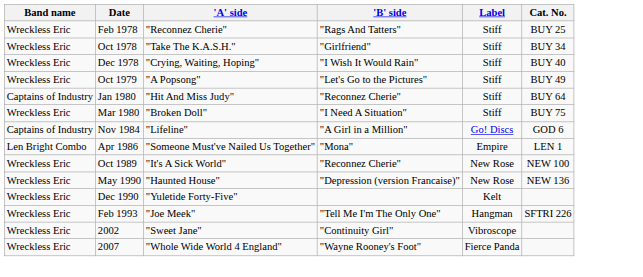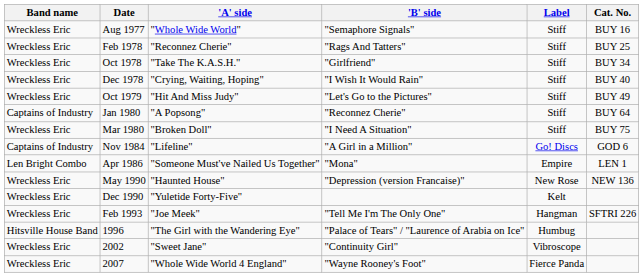 <table class="wikitable">
 <tr>
 <th style="text-align:center; vertical-align:top;">Band name</th>
 <th style="text-align:center; vertical-align:top;">Date</th>
 <th style="text-align:center; vertical-align:top;"><a href='#'>'A' side</a></th>
 <th style="text-align:center; vertical-align:top;"><a href='#'>'B' side</a></th>
 <th style="text-align:center; vertical-align:top;"><a href='#'>Label</a></th>
 <th style="text-align:center; vertical-align:top;">Cat. No.</th>
+</tr>
+<tr style="vertical-align:top;">
+<td style="text-align:left; ">Wreckless Eric</td>
+<td style="text-align:left; ">Aug 1977</td>
+<td style="text-align:left; ">"<a href='#'>Whole Wide World</a>"</td>
+<td style="text-align:left; ">"Semaphore Signals"</td>
+<td style="text-align:center; ">Stiff</td>
+<td style="text-align:center; ">BUY 16</td>
 </tr>
 <tr style="vertical-align:top;">
 <td style="text-align:left; ">Wreckless Eric</td>
 <td style="text-align:left; ">Feb 1978</td>
 <td style="text-align:left; ">"Reconnez Cherie"</td>
 <td style="text-align:left; ">"Rags And Tatters"</td>
 <td style="text-align:center; ">Stiff</td>
 <td style="text-align:center; ">BUY 25</td>
 </tr>
 <tr style="vertical-align:top;">
 <td style="text-align:left; ">Wreckless Eric</td>
 <td style="text-align:left; ">Oct 1978</td>
 <td style="text-align:left; ">"Take The K.A.S.H."</td>
 <td style="text-align:left; ">"Girlfriend"</td>
 <td style="text-align:center; ">Stiff</td>
 <td style="text-align:center; ">BUY 34</td>
 </tr>
 <tr style="vertical-align:top;">
 <td style="text-align:left; ">Wreckless Eric</td>
 <td style="text-align:left; ">Dec 1978</td>
 <td style="text-align:left; ">"Crying, Waiting, Hoping"</td>
 <td style="text-align:left; ">"I Wish It Would Rain"</td>
 <td style="text-align:center; ">Stiff</td>
 <td style="text-align:center; ">BUY 40</td>
 </tr>
 <tr style="vertical-align:top;">
 <td style="text-align:left; ">Wreckless Eric</td>
 <td style="text-align:left; ">Oct 1979</td>
-<td style="text-align:left; ">"A Popsong"</td>
+<td style="text-align:left; ">"Hit And Miss Judy"</td>
 <td style="text-align:left; ">"Let's Go to the Pictures"</td>
 <td style="text-align:center; ">Stiff</td>
 <td style="text-align:center; ">BUY 49</td>
 </tr>
 <tr style="vertical-align:top;">
 <td style="text-align:left; ">Captains of Industry</td>
 <td style="text-align:left; ">Jan 1980</td>
-<td style="text-align:left; ">"Hit And Miss Judy"</td>
+<td style="text-align:left; ">"A Popsong"</td>
 <td style="text-align:left; ">"Reconnez Cherie"</td>
 <td style="text-align:center; ">Stiff</td>
 <td style="text-align:center; ">BUY 64</td>
 </tr>
 <tr style="vertical-align:top;">
 <td style="text-align:left; ">Wreckless Eric</td>
 <td style="text-align:left; ">Mar 1980</td>
 <td style="text-align:left; ">"Broken Doll"</td>
 <td style="text-align:left; ">"I Need A Situation"</td>
 <td style="text-align:center; ">Stiff</td>
 <td style="text-align:center; ">BUY 75</td>
 </tr>
 <tr style="vertical-align:top;">
 <td style="text-align:left; ">Captains of Industry</td>
 <td style="text-align:left; ">Nov 1984</td>
 <td style="text-align:left; ">"Lifeline"</td>
 <td style="text-align:left; ">"A Girl in a Million"</td>
 <td style="text-align:center; "><a href='#'>Go! Discs</a></td>
 <td style="text-align:center; ">GOD 6</td>
 </tr>
 <tr style="vertical-align:top;">
 <td style="text-align:left; ">Len Bright Combo</td>
 <td style="text-align:left; ">Apr 1986</td>
 <td style="text-align:left; ">"Someone Must've Nailed Us Together"</td>
 <td style="text-align:left; ">"Mona"</td>
 <td style="text-align:center; ">Empire</td>
 <td style="text-align:center; ">LEN 1</td>
 </tr>
 <tr style="vertical-align:top;">
 <td style="text-align:left; ">Wreckless Eric</td>
-<td style="text-align:left; ">Oct 1989</td>
-<td style="text-align:left; ">"It's A Sick World"</td>
-<td style="text-align:left; ">"Reconnez Cherie"</td>
-<td style="text-align:center; ">New Rose</td>
-<td style="text-align:center; ">NEW 100</td>
-</tr>
-<tr style="vertical-align:top;">
-<td style="text-align:left; ">Wreckless Eric</td>
 <td style="text-align:left; ">May 1990</td>
 <td style="text-align:left; ">"Haunted House"</td>
 <td style="text-align:left; ">"Depression (version Francaise)"</td>
 <td style="text-align:center; ">New Rose</td>
 <td style="text-align:center; ">NEW 136</td>
 </tr>
 <tr style="vertical-align:top;">
 <td style="text-align:left; ">Wreckless Eric</td>
 <td style="text-align:left; ">Dec 1990</td>
 <td style="text-align:left; ">"Yuletide Forty-Five"</td>
 <td style="text-align:left; vertical-align:top;"></td>
 <td style="text-align:center; ">Kelt</td>
 <td style="text-align:center; vertical-align:top;"></td>
 </tr>
 <tr style="vertical-align:top;">
 <td style="text-align:left; ">Wreckless Eric</td>
 <td style="text-align:left; ">Feb 1993</td>
 <td style="text-align:left; ">"Joe Meek"</td>
 <td style="text-align:left; ">"Tell Me I'm The Only One"</td>
 <td style="text-align:center; ">Hangman</td>
 <td style="text-align:center; ">SFTRI 226</td>
 </tr>
 <tr style="vertical-align:top;">
+<td style="text-align:left; ">Hitsville House Band</td>
+<td style="text-align:left; ">1996</td>
+<td style="text-align:left; ">"The Girl with the Wandering Eye"</td>
+<td style="text-align:left; ">"Palace of Tears" / "Laurence of Arabia on Ice"</td>
+<td style="text-align:center; ">Humbug</td>
+<td style="text-align:center; vertical-align:top;"></td>
+</tr>
+<tr style="vertical-align:top;">
 <td style="text-align:left; ">Wreckless Eric</td>
 <td style="text-align:left; ">2002</td>
 <td style="text-align:left; ">"Sweet Jane"</td>
 <td style="text-align:left; ">"Continuity Girl"</td>
 <td style="text-align:center; ">Vibroscope</td>
 <td style="text-align:center; vertical-align:top;"></td>
 </tr>
 <tr style="vertical-align:top;">
 <td style="text-align:left; ">Wreckless Eric</td>
 <td style="text-align:left; ">2007</td>
 <td style="text-align:left; ">"Whole Wide World 4 England"</td>
 <td style="text-align:left; ">"Wayne Rooney's Foot"</td>
 <td style="text-align:center; ">Fierce Panda</td>
 <td style="text-align:center; vertical-align:top;"></td>
 </tr>
 </table>
